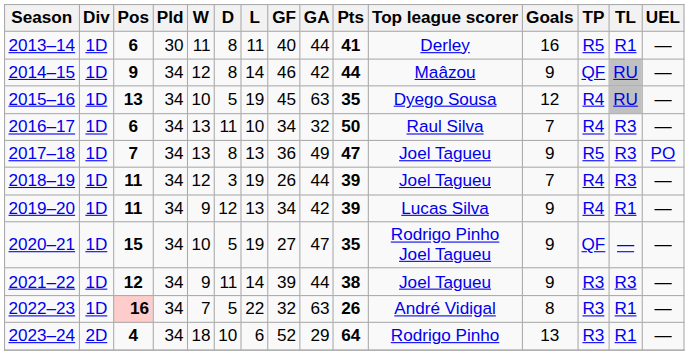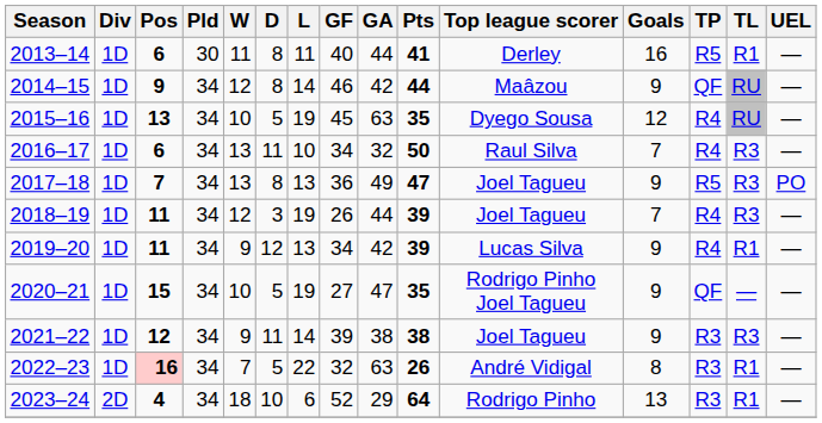 <table class="wikitable">
 <tr style="background:#efefef;">
 <th>Season</th>
 <th>Div</th>
 <th>Pos</th>
 <th>Pld</th>
 <th>W</th>
 <th>D</th>
 <th>L</th>
 <th>GF</th>
 <th>GA</th>
 <th>Pts</th>
 <th>Top league scorer</th>
 <th>Goals</th>
 <th>TP</th>
 <th>TL</th>
 <th>UEL</th>
 </tr>
 <tr>
 <td><a href='#'>2013–14</a></td>
 <td align=center><a href='#'>1D</a></td>
 <td align=center><strong>6</strong></td>
 <td align=right>30</td>
 <td align=right>11</td>
 <td align=right>8</td>
 <td align=right>11</td>
 <td align=right>40</td>
 <td align=right>44</td>
 <td align=center><strong>41</strong></td>
 <td align=center><a href='#'>Derley</a></td>
 <td align=center>16</td>
 <td align=center><a href='#'>R5</a></td>
 <td align=center><a href='#'>R1</a></td>
 <td align=center>—</td>
 </tr>
 <tr>
 <td><a href='#'>2014–15</a></td>
 <td align=center><a href='#'>1D</a></td>
 <td align=center><strong>9</strong></td>
 <td align=right>34</td>
 <td align=right>12</td>
 <td align=right>8</td>
 <td align=right>14</td>
 <td align=right>46</td>
 <td align=right>42</td>
 <td align=center><strong>44</strong></td>
 <td align=center><a href='#'>Maâzou</a></td>
 <td align=center>9</td>
 <td align=center><a href='#'>QF</a></td>
 <td align=center style="background:silver;"><a href='#'>RU</a></td>
 <td align=center>—</td>
 </tr>
 <tr>
 <td><a href='#'>2015–16</a></td>
 <td align=center><a href='#'>1D</a></td>
 <td align=center><strong>13</strong></td>
 <td align=right>34</td>
 <td align=right>10</td>
 <td align=right>5</td>
 <td align=right>19</td>
 <td align=right>45</td>
 <td align=right>63</td>
 <td align=center><strong>35</strong></td>
 <td align=center><a href='#'>Dyego Sousa</a></td>
 <td align=center>12</td>
 <td align=center><a href='#'>R4</a></td>
 <td align=center style="background:silver;"><a href='#'>RU</a></td>
 <td align=center>—</td>
 </tr>
 <tr>
 <td><a href='#'>2016–17</a></td>
 <td align=center><a href='#'>1D</a></td>
 <td align=center><strong>6</strong></td>
 <td align=right>34</td>
 <td align=right>13</td>
 <td align=right>11</td>
 <td align=right>10</td>
 <td align=right>34</td>
 <td align=right>32</td>
 <td align=center><strong>50</strong></td>
 <td align=center><a href='#'>Raul Silva</a></td>
 <td align=center>7</td>
 <td align=center><a href='#'>R4</a></td>
 <td align=center style=><a href='#'>R3</a></td>
 <td align=center>—</td>
 </tr>
 <tr>
 <td><a href='#'>2017–18</a></td>
 <td align=center><a href='#'>1D</a></td>
 <td align=center><strong>7</strong></td>
 <td align=right>34</td>
 <td align=right>13</td>
 <td align=right>8</td>
 <td align=right>13</td>
 <td align=right>36</td>
 <td align=right>49</td>
 <td align=center><strong>47</strong></td>
 <td align=center><a href='#'>Joel Tagueu</a></td>
 <td align=center>9</td>
 <td align=center><a href='#'>R5</a></td>
 <td align=center><a href='#'>R3</a></td>
 <td align=center><a href='#'>PO</a></td>
 </tr>
 <tr>
 <td><a href='#'>2018–19</a></td>
 <td align=center><a href='#'>1D</a></td>
 <td align=center><strong>11</strong></td>
 <td align=right>34</td>
 <td align=right>12</td>
 <td align=right>3</td>
 <td align=right>19</td>
 <td align=right>26</td>
 <td align=right>44</td>
 <td align=center><strong>39</strong></td>
 <td align=center><a href='#'>Joel Tagueu</a></td>
 <td align=center>7</td>
 <td align=center><a href='#'>R4</a></td>
 <td align=center><a href='#'>R3</a></td>
 <td align=center>—</td>
 </tr>
 <tr>
 <td><a href='#'>2019–20</a></td>
 <td align=center><a href='#'>1D</a></td>
 <td align=center><strong>11</strong></td>
 <td align=right>34</td>
 <td align=right>9</td>
 <td align=right>12</td>
 <td align=right>13</td>
 <td align=right>34</td>
 <td align=right>42</td>
 <td align=center><strong>39</strong></td>
 <td align=center><a href='#'>Lucas Silva</a></td>
 <td align=center>9</td>
 <td align=center><a href='#'>R4</a></td>
 <td align=center><a href='#'>R1</a></td>
 <td align=center>—</td>
 </tr>
 <tr>
 <td><a href='#'>2020–21</a></td>
 <td align=center><a href='#'>1D</a></td>
 <td align=center><strong>15</strong></td>
 <td align=right>34</td>
 <td align=right>10</td>
 <td align=right>5</td>
 <td align=right>19</td>
 <td align=right>27</td>
 <td align=right>47</td>
 <td align=center><strong>35</strong></td>
 <td align=center><a href='#'>Rodrigo Pinho</a> <br><a href='#'>Joel Tagueu</a></td>
 <td align=center>9</td>
 <td align=center><a href='#'>QF</a></td>
 <td align=center><a href='#'>—</a></td>
 <td align=center>—</td>
 </tr>
 <tr>
 <td><a href='#'>2021–22</a></td>
 <td align=center><a href='#'>1D</a></td>
 <td align=center><strong>12</strong></td>
 <td align=right>34</td>
 <td align=right>9</td>
 <td align=right>11</td>
 <td align=right>14</td>
 <td align=right>39</td>
-<td align=right>44</td>
+<td align=right>38</td>
 <td align=center><strong>38</strong></td>
 <td align=center><a href='#'>Joel Tagueu</a></td>
 <td align=center>9</td>
 <td align=center><a href='#'>R3</a></td>
 <td align=center><a href='#'>R3</a></td>
 <td align=center>—</td>
 </tr>
 <tr>
 <td><a href='#'>2022–23</a></td>
 <td align=center><a href='#'>1D</a></td>
 <td align=right bgcolor="#FFCCCC"> <strong>16</strong></td>
 <td align=right>34</td>
 <td align=right>7</td>
 <td align=right>5</td>
 <td align=right>22</td>
 <td align=right>32</td>
 <td align=right>63</td>
 <td align=center><strong>26</strong></td>
 <td align=center><a href='#'>André Vidigal</a></td>
 <td align=center>8</td>
 <td align=center><a href='#'>R3</a></td>
 <td align=center><a href='#'>R1</a></td>
 <td align=center>—</td>
 </tr>
 <tr>
 <td><a href='#'>2023–24</a></td>
 <td align=center><a href='#'>2D</a></td>
 <td align=center><strong>4</strong></td>
 <td align=right>34</td>
 <td align=right>18</td>
 <td align=right>10</td>
 <td align=right>6</td>
 <td align=right>52</td>
 <td align=right>29</td>
 <td align=center><strong>64</strong></td>
 <td align=center><a href='#'>Rodrigo Pinho</a></td>
 <td align=center>13</td>
 <td align=center><a href='#'>R3</a></td>
 <td align=center><a href='#'>R1</a></td>
 <td align=center>—</td>
 </tr>
 <tr>
 </tr>
 </table>
